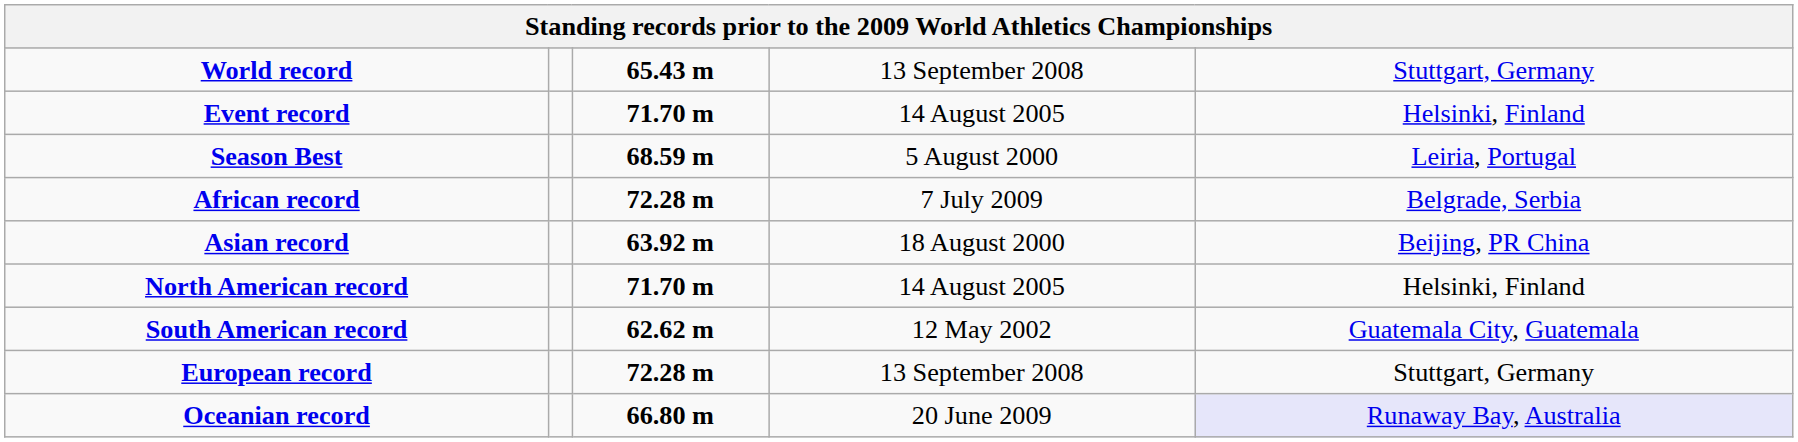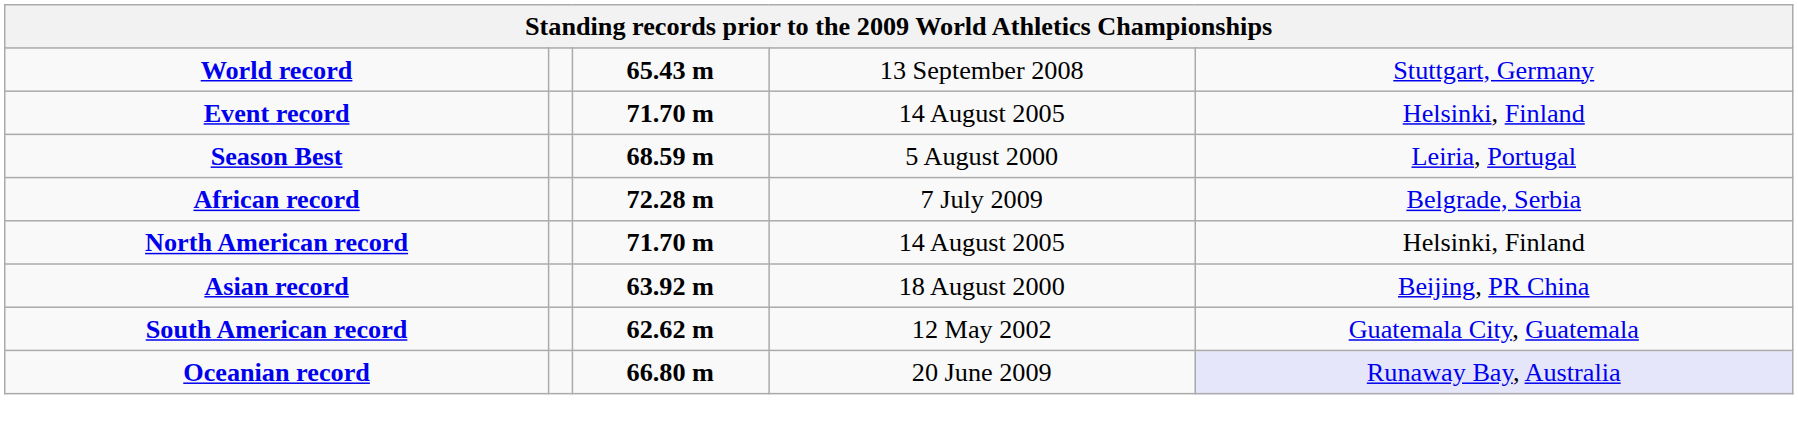 <table class="wikitable" style=" text-align:center; font-size:110%;" width="95%">
 <tr>
 <th colspan="5">Standing records prior to the 2009 World Athletics Championships</th>
 </tr>
 <tr>
 <td><strong><a href='#'>World record</a></strong></td>
 <td></td>
 <td><strong>65.43 m</strong></td>
 <td>13 September 2008</td>
 <td><a href='#'>Stuttgart, Germany</a></td>
 </tr>
 <tr>
 <td><strong><a href='#'>Event record</a></strong></td>
 <td></td>
 <td><strong>71.70 m</strong></td>
 <td>14 August 2005</td>
 <td><a href='#'>Helsinki</a>, <a href='#'>Finland</a></td>
 </tr>
 <tr>
 <td><strong><a href='#'>Season Best</a></strong></td>
 <td></td>
 <td><strong>68.59 m</strong></td>
 <td>5 August 2000</td>
 <td><a href='#'>Leiria</a>, <a href='#'>Portugal</a></td>
 </tr>
 <tr>
 <td><strong><a href='#'>African record</a></strong></td>
 <td></td>
 <td><strong>72.28 m</strong></td>
 <td>7 July 2009</td>
 <td><a href='#'>Belgrade, Serbia</a></td>
 </tr>
 <tr>
+<td><strong><a href='#'>North American record</a></strong></td>
+<td></td>
+<td><strong>71.70 m</strong></td>
+<td>14 August 2005</td>
+<td>Helsinki, Finland</td>
+</tr>
+<tr>
 <td><strong><a href='#'>Asian record</a></strong></td>
 <td></td>
 <td><strong>63.92 m</strong></td>
 <td>18 August 2000</td>
 <td><a href='#'>Beijing</a>, <a href='#'>PR China</a></td>
-</tr>
-<tr>
-<td><strong><a href='#'>North American record</a></strong></td>
-<td></td>
-<td><strong>71.70 m</strong></td>
-<td>14 August 2005</td>
-<td>Helsinki, Finland</td>
 </tr>
 <tr>
 <td><strong><a href='#'>South American record</a></strong></td>
 <td></td>
 <td><strong>62.62 m</strong></td>
 <td>12 May 2002</td>
 <td><a href='#'>Guatemala City</a>, <a href='#'>Guatemala</a></td>
 </tr>
 <tr>
-<td><strong><a href='#'>European record</a></strong></td>
-<td></td>
-<td><strong>72.28 m</strong></td>
-<td>13 September 2008</td>
-<td>Stuttgart, Germany</td>
-</tr>
-<tr>
 <td><strong><a href='#'>Oceanian record</a></strong></td>
 <td></td>
 <td><strong>66.80 m</strong></td>
 <td>20 June 2009</td>
 <td style="background: lavender;"><a href='#'>Runaway Bay</a>, <a href='#'>Australia</a></td>
 </tr>
 </table>
